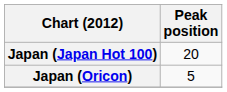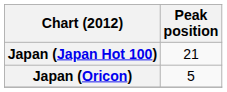 <table class="wikitable plainrowheaders" style="text-align:center">
 <tr>
 <th scope="col">Chart (2012)</th>
 <th scope="col">Peak<br>position</th>
 </tr>
 <tr>
 <th scope="row">Japan (<a href='#'>Japan Hot 100</a>)</th>
-<td>20</td>
+<td>21</td>
 </tr>
 <tr>
 <th scope="row">Japan (<a href='#'>Oricon</a>)</th>
 <td>5</td>
 </tr>
 <tr>
 </tr>
 </table>
